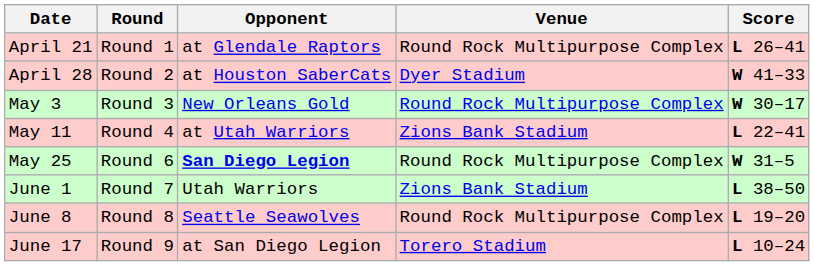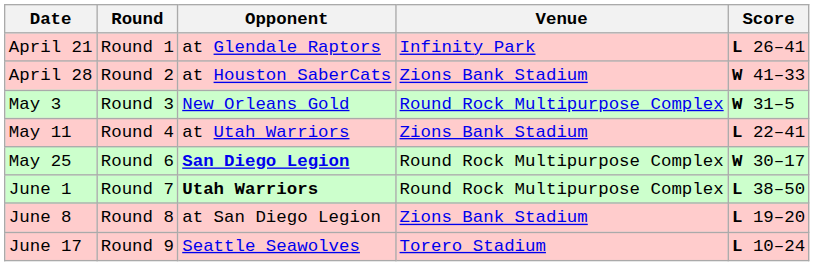 <table class="wikitable">
 <tr>
 <th>Date</th>
 <th>Round</th>
 <th>Opponent</th>
 <th>Venue</th>
 <th>Score</th>
 </tr>
 <tr bgcolor="#FFCCCC">
 <td>April 21</td>
 <td>Round 1</td>
 <td>at <a href='#'>Glendale Raptors</a></td>
-<td>Round Rock Multipurpose Complex</td>
+<td><a href='#'>Infinity Park</a></td>
 <td><strong>L</strong> 26–41</td>
 </tr>
 <tr bgcolor="#FFCCCC">
 <td>April 28</td>
 <td>Round 2</td>
 <td>at <a href='#'>Houston SaberCats</a></td>
-<td><a href='#'>Dyer Stadium</a></td>
+<td><a href='#'>Zions Bank Stadium</a></td>
 <td><strong>W</strong> 41–33</td>
 </tr>
 <tr bgcolor="#CCFFCC">
 <td>May 3</td>
 <td>Round 3</td>
 <td><a href='#'>New Orleans Gold</a></td>
 <td><a href='#'>Round Rock Multipurpose Complex</a></td>
-<td><strong>W</strong> 30–17</td>
+<td><strong>W</strong> 31–5</td>
 </tr>
 <tr bgcolor="#FFCCCC">
 <td>May 11</td>
 <td>Round 4</td>
 <td>at <a href='#'>Utah Warriors</a></td>
 <td><a href='#'>Zions Bank Stadium</a></td>
 <td><strong>L</strong> 22–41</td>
 </tr>
 <tr bgcolor="#CCFFCC">
 <td>May 25</td>
 <td>Round 6</td>
 <td><strong><a href='#'>San Diego Legion</a></strong></td>
 <td>Round Rock Multipurpose Complex</td>
-<td><strong>W</strong> 31–5</td>
+<td><strong>W</strong> 30–17</td>
 </tr>
 <tr bgcolor="#CCFFCC">
 <td>June 1</td>
 <td>Round 7</td>
-<td>Utah Warriors</td>
-<td><a href='#'>Zions Bank Stadium</a></td>
+<td><strong>Utah Warriors</strong></td>
+<td>Round Rock Multipurpose Complex</td>
 <td><strong>L</strong> 38–50</td>
 </tr>
 <tr bgcolor="#FFCCCC">
 <td>June 8</td>
 <td>Round 8</td>
-<td><a href='#'>Seattle Seawolves</a></td>
-<td>Round Rock Multipurpose Complex</td>
+<td>at San Diego Legion</td>
+<td><a href='#'>Zions Bank Stadium</a></td>
 <td><strong>L</strong> 19–20</td>
 </tr>
 <tr bgcolor="#FFCCCC">
 <td>June 17</td>
 <td>Round 9</td>
-<td>at San Diego Legion</td>
+<td><a href='#'>Seattle Seawolves</a></td>
 <td><a href='#'>Torero Stadium</a></td>
 <td><strong>L</strong> 10–24</td>
 </tr>
 </table>
